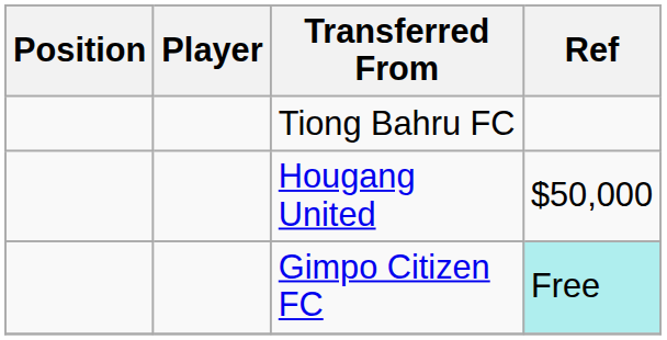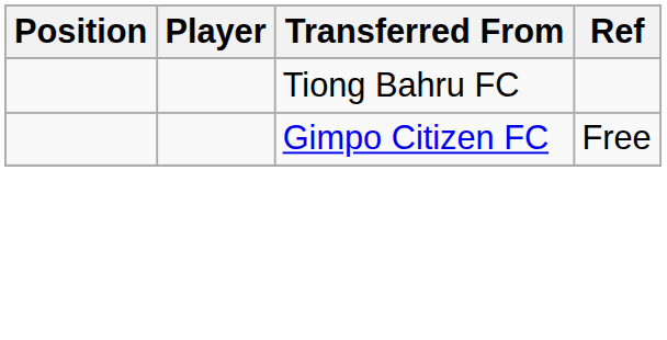 <table class="wikitable sortable" style="width:50%; text-align:center; font-size:100%; text-align:left;">
 <tr>
 <th><strong>Position</strong></th>
 <th><strong>Player</strong></th>
 <th><strong>Transferred From</strong></th>
 <th><strong>Ref</strong></th>
 </tr>
 <tr>
 <td></td>
 <td></td>
 <td> Tiong Bahru FC</td>
 <td></td>
 </tr>
 <tr>
 <td></td>
 <td></td>
-<td> <a href='#'>Hougang United</a></td>
-<td>$50,000 </td>
-</tr>
-<tr>
-<td></td>
-<td></td>
 <td> <a href='#'>Gimpo Citizen FC</a></td>
-<td style="background: paleturquoise;">Free </td>
+<td>Free </td>
 </tr>
 <tr>
 </tr>
 </table>
